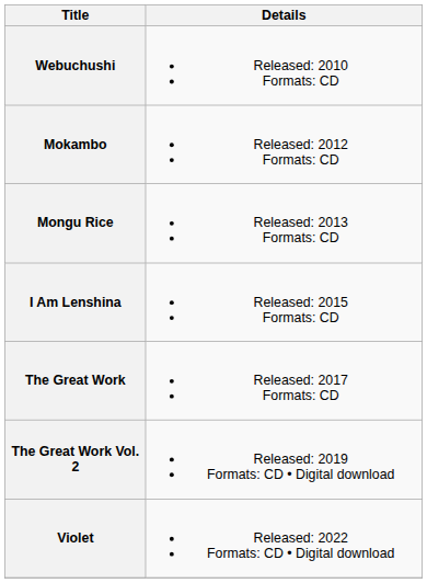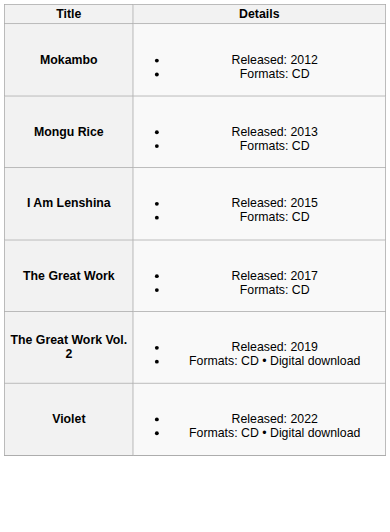 <table class="wikitable sortable plainrowheaders" style="text-align:center">
 <tr>
 <th scope="col" style="width:10em">Title</th>
 <th scope="col" style="width:20em">Details</th>
-</tr>
-<tr>
-<th>Webuchushi</th>
-<td><br><ul><li>Released: 2010</li><li>Formats: CD</li></ul></td>
 </tr>
 <tr>
 <th>Mokambo</th>
 <td><br><ul><li>Released: 2012</li><li>Formats: CD</li></ul></td>
 </tr>
 <tr>
 <th>Mongu Rice</th>
 <td><br><ul><li>Released: 2013</li><li>Formats: CD</li></ul></td>
 </tr>
 <tr>
 <th>I Am Lenshina</th>
 <td><br><ul><li>Released: 2015</li><li>Formats: CD</li></ul></td>
 </tr>
 <tr>
 <th>The Great Work</th>
 <td><br><ul><li>Released: 2017</li><li>Formats: CD</li></ul></td>
 </tr>
 <tr>
 <th>The Great Work Vol. 2</th>
 <td><br><ul><li>Released: 2019</li><li>Formats: CD • Digital download</li></ul></td>
 </tr>
 <tr>
 <th>Violet</th>
 <td><br><ul><li>Released: 2022</li><li>Formats: CD • Digital download</li></ul></td>
 </tr>
 <tr>
 </tr>
 </table>
